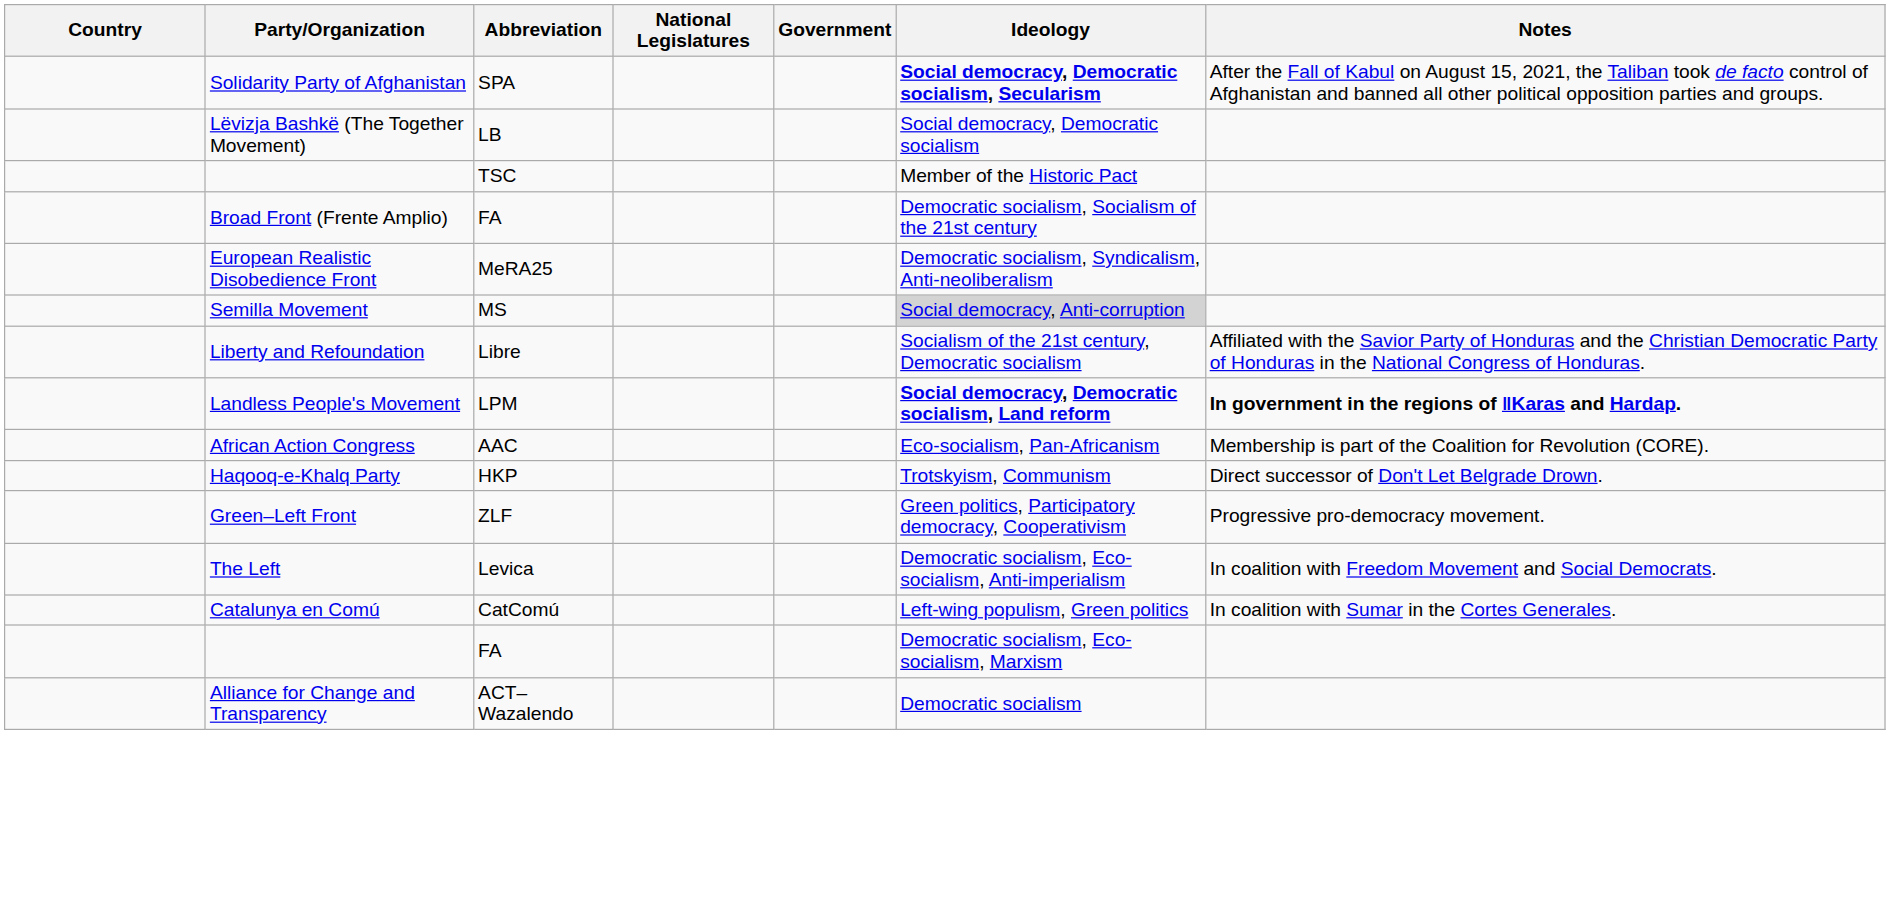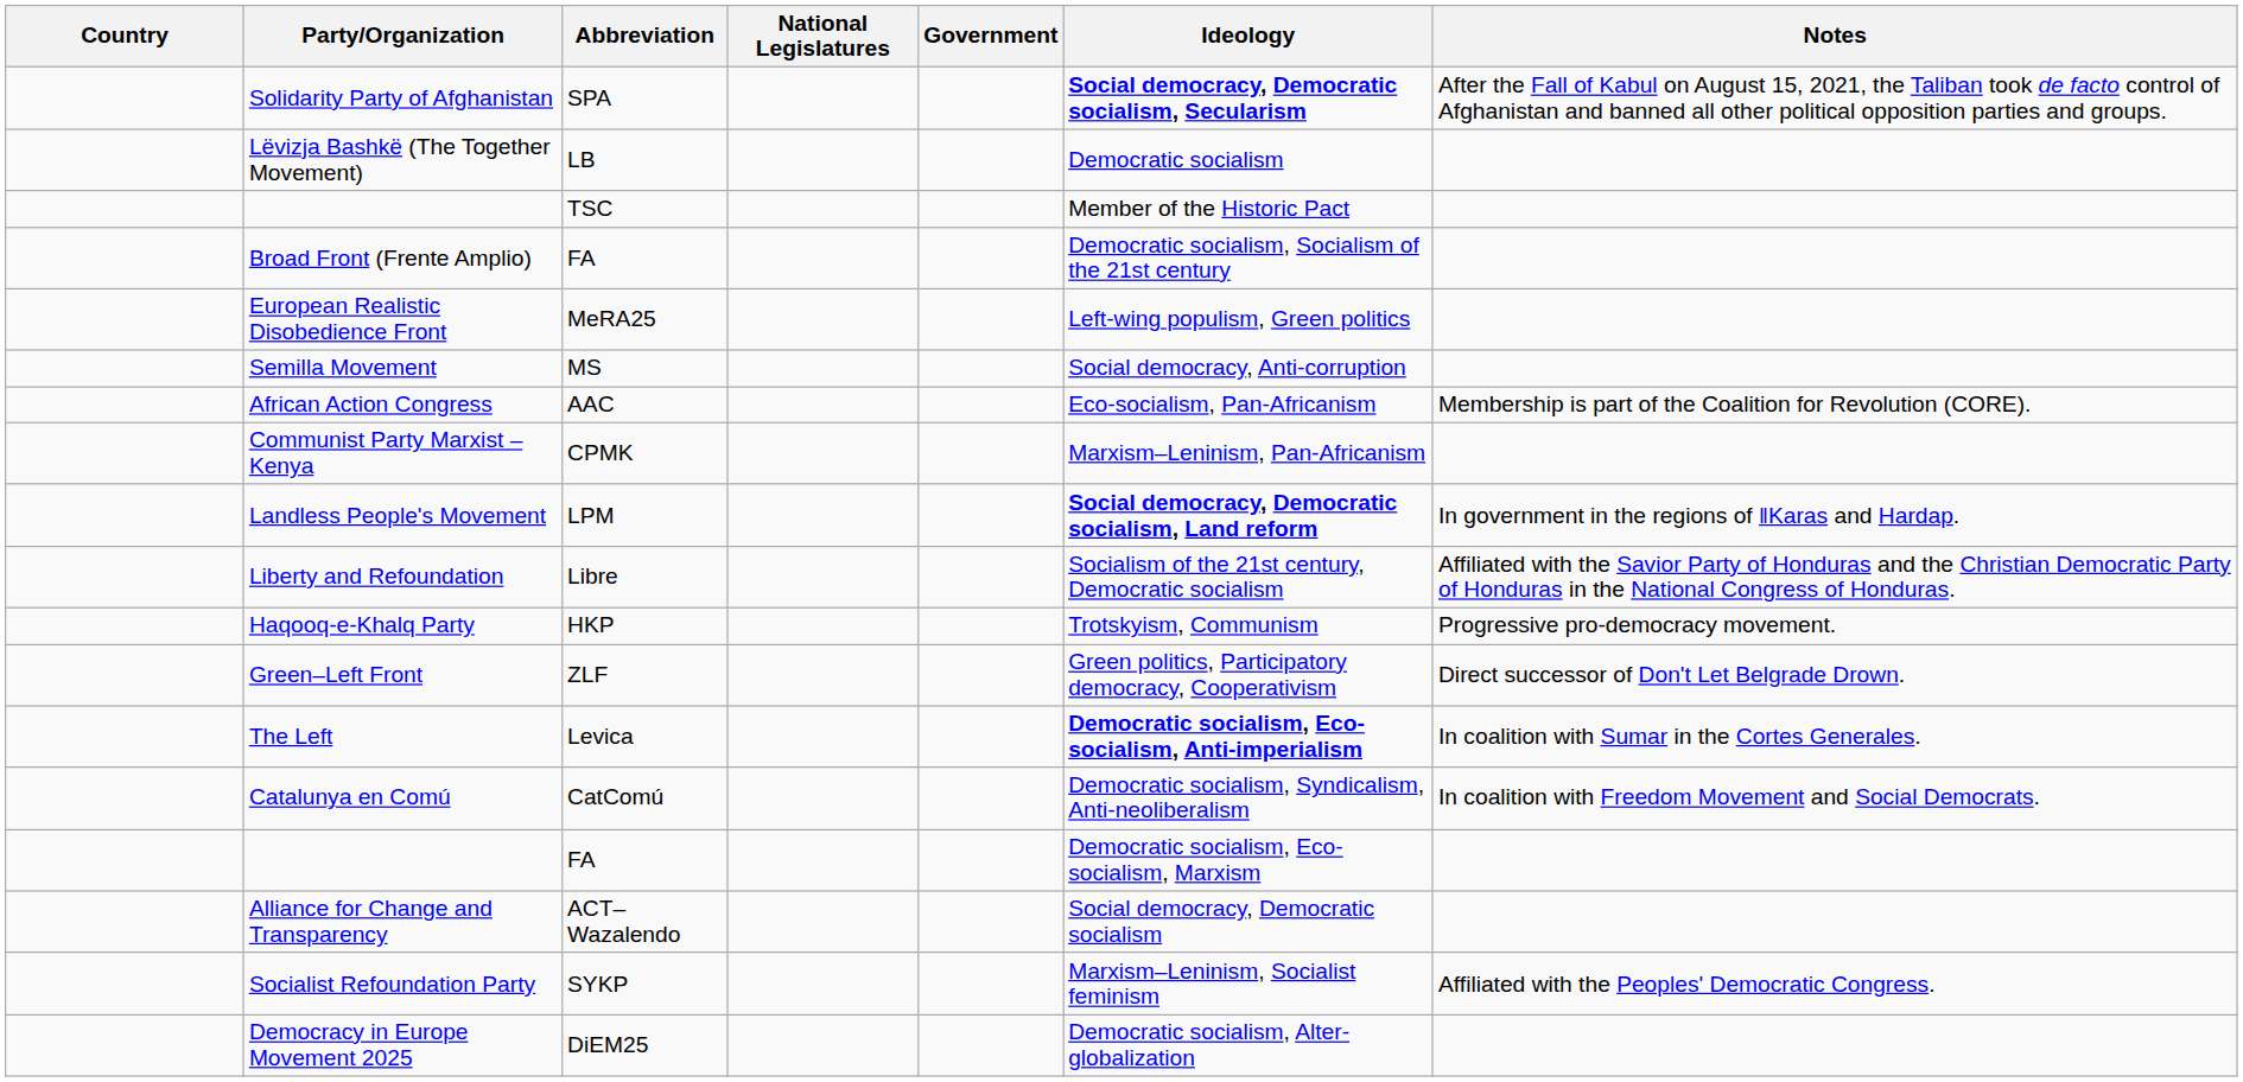 <table class="wikitable">
 <tr>
 <th style="width:10em;">Country</th>
 <th>Party/Organization</th>
 <th>Abbreviation</th>
 <th>National Legislatures</th>
 <th>Government</th>
 <th>Ideology</th>
 <th>Notes</th>
 </tr>
 <tr>
 <td></td>
 <td><a href='#'>Solidarity Party of Afghanistan</a></td>
 <td>SPA</td>
 <td></td>
 <td></td>
 <td><strong><a href='#'>Social democracy</a>, <a href='#'>Democratic socialism</a>, <a href='#'>Secularism</a></strong></td>
 <td>After the <a href='#'>Fall of Kabul</a> on August 15, 2021, the <a href='#'>Taliban</a> took <em><a href='#'>de facto</a></em> control of Afghanistan and banned all other political opposition parties and groups.</td>
 </tr>
 <tr>
 <td></td>
 <td><a href='#'>Lëvizja Bashkë</a> (The Together Movement)</td>
 <td>LB</td>
 <td></td>
 <td></td>
-<td><a href='#'>Social democracy</a>, <a href='#'>Democratic socialism</a></td>
+<td><a href='#'>Democratic socialism</a></td>
 <td></td>
 </tr>
 <tr>
 <td></td>
 <td></td>
 <td>TSC</td>
 <td></td>
 <td></td>
 <td>Member of the <a href='#'>Historic Pact</a></td>
 <td></td>
 </tr>
 <tr>
 <td></td>
 <td><a href='#'>Broad Front</a> (Frente Amplio)</td>
 <td>FA</td>
 <td></td>
 <td></td>
 <td><a href='#'>Democratic socialism</a>, <a href='#'>Socialism of the 21st century</a></td>
 <td></td>
 </tr>
 <tr>
 <td></td>
 <td><a href='#'>European Realistic Disobedience Front</a></td>
 <td>MeRA25</td>
 <td></td>
 <td></td>
-<td><a href='#'>Democratic socialism</a>, <a href='#'>Syndicalism</a>, <a href='#'>Anti-neoliberalism</a></td>
+<td><a href='#'>Left-wing populism</a>, <a href='#'>Green politics</a></td>
 <td></td>
 </tr>
 <tr>
 <td></td>
 <td><a href='#'>Semilla Movement</a></td>
 <td>MS</td>
 <td></td>
 <td></td>
-<td style="background: lightgrey;"><a href='#'>Social democracy</a>, <a href='#'>Anti-corruption</a></td>
+<td><a href='#'>Social democracy</a>, <a href='#'>Anti-corruption</a></td>
 <td></td>
+</tr>
+<tr>
+<td></td>
+<td><a href='#'>African Action Congress</a></td>
+<td>AAC</td>
+<td></td>
+<td></td>
+<td><a href='#'>Eco-socialism</a>, <a href='#'>Pan-Africanism</a></td>
+<td>Membership is part of the Coalition for Revolution (CORE).</td>
+</tr>
+<tr>
+<td></td>
+<td><a href='#'>Communist Party Marxist – Kenya</a></td>
+<td>CPMK</td>
+<td></td>
+<td></td>
+<td><a href='#'>Marxism–Leninism</a>, <a href='#'>Pan-Africanism</a></td>
+<td></td>
+</tr>
+<tr>
+<td></td>
+<td><a href='#'>Landless People's Movement</a></td>
+<td>LPM</td>
+<td></td>
+<td></td>
+<td><strong><a href='#'>Social democracy</a>, <a href='#'>Democratic socialism</a>, <a href='#'>Land reform</a></strong></td>
+<td>In government in the regions of <a href='#'>ǁKaras</a> and <a href='#'>Hardap</a>.</td>
 </tr>
 <tr>
 <td></td>
 <td><a href='#'>Liberty and Refoundation</a></td>
 <td>Libre</td>
 <td></td>
 <td></td>
 <td><a href='#'>Socialism of the 21st century</a>, <a href='#'>Democratic socialism</a></td>
 <td>Affiliated with the <a href='#'>Savior Party of Honduras</a> and the <a href='#'>Christian Democratic Party of Honduras</a> in the <a href='#'>National Congress of Honduras</a>.</td>
 </tr>
 <tr>
 <td></td>
-<td><a href='#'>Landless People's Movement</a></td>
-<td>LPM</td>
-<td></td>
-<td></td>
-<td><strong><a href='#'>Social democracy</a>, <a href='#'>Democratic socialism</a>, <a href='#'>Land reform</a></strong></td>
-<td><strong>In government in the regions of <a href='#'>ǁKaras</a> and <a href='#'>Hardap</a>.</strong></td>
-</tr>
-<tr>
-<td></td>
-<td><a href='#'>African Action Congress</a></td>
-<td>AAC</td>
-<td></td>
-<td></td>
-<td><a href='#'>Eco-socialism</a>, <a href='#'>Pan-Africanism</a></td>
-<td>Membership is part of the Coalition for Revolution (CORE).</td>
-</tr>
-<tr>
-<td></td>
 <td><a href='#'>Haqooq-e-Khalq Party</a></td>
 <td>HKP</td>
 <td></td>
 <td></td>
 <td><a href='#'>Trotskyism</a>, <a href='#'>Communism</a></td>
-<td>Direct successor of <a href='#'>Don't Let Belgrade Drown</a>.</td>
+<td>Progressive pro-democracy movement.</td>
 </tr>
 <tr>
 <td></td>
 <td><a href='#'>Green–Left Front</a></td>
 <td>ZLF</td>
 <td></td>
 <td></td>
 <td><a href='#'>Green politics</a>, <a href='#'>Participatory democracy</a>, <a href='#'>Cooperativism</a></td>
-<td>Progressive pro-democracy movement.</td>
+<td>Direct successor of <a href='#'>Don't Let Belgrade Drown</a>.</td>
 </tr>
 <tr>
 <td></td>
 <td><a href='#'>The Left</a></td>
 <td>Levica</td>
 <td></td>
 <td></td>
-<td><a href='#'>Democratic socialism</a>, <a href='#'>Eco-socialism</a>, <a href='#'>Anti-imperialism</a></td>
-<td>In coalition with <a href='#'>Freedom Movement</a> and <a href='#'>Social Democrats</a>.</td>
+<td><strong><a href='#'>Democratic socialism</a>, <a href='#'>Eco-socialism</a>, <a href='#'>Anti-imperialism</a></strong></td>
+<td>In coalition with <a href='#'>Sumar</a> in the <a href='#'>Cortes Generales</a>.</td>
 </tr>
 <tr>
 <td></td>
 <td><a href='#'>Catalunya en Comú</a></td>
 <td>CatComú</td>
 <td></td>
 <td></td>
-<td><a href='#'>Left-wing populism</a>, <a href='#'>Green politics</a></td>
-<td>In coalition with <a href='#'>Sumar</a> in the <a href='#'>Cortes Generales</a>.</td>
+<td><a href='#'>Democratic socialism</a>, <a href='#'>Syndicalism</a>, <a href='#'>Anti-neoliberalism</a></td>
+<td>In coalition with <a href='#'>Freedom Movement</a> and <a href='#'>Social Democrats</a>.</td>
 </tr>
 <tr>
 <td></td>
 <td></td>
 <td>FA</td>
 <td></td>
 <td></td>
 <td><a href='#'>Democratic socialism</a>, <a href='#'>Eco-socialism</a>, <a href='#'>Marxism</a></td>
 <td></td>
 </tr>
 <tr>
 <td></td>
 <td><a href='#'>Alliance for Change and Transparency</a></td>
 <td>ACT–Wazalendo</td>
 <td></td>
 <td></td>
-<td><a href='#'>Democratic socialism</a></td>
+<td><a href='#'>Social democracy</a>, <a href='#'>Democratic socialism</a></td>
+<td></td>
+</tr>
+<tr>
+<td></td>
+<td><a href='#'>Socialist Refoundation Party</a></td>
+<td>SYKP</td>
+<td></td>
+<td></td>
+<td><a href='#'>Marxism–Leninism</a>, <a href='#'>Socialist feminism</a></td>
+<td>Affiliated with the <a href='#'>Peoples' Democratic Congress</a>.</td>
+</tr>
+<tr>
+<td></td>
+<td><a href='#'>Democracy in Europe Movement 2025</a></td>
+<td>DiEM25</td>
+<td></td>
+<td></td>
+<td><a href='#'>Democratic socialism</a>, <a href='#'>Alter-globalization</a></td>
 <td></td>
 </tr>
 </table>
